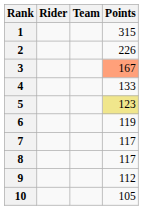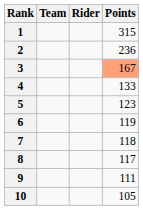 <table class="wikitable" margin-bottom:0;">
 <tr>
 <th scope="col">Rank</th>
+<th scope="col">Team</th>
 <th scope="col">Rider</th>
-<th scope="col">Team</th>
 <th scope="col">Points</th>
 </tr>
 <tr>
 <th scope="row">1</th>
+<td></td>
 <td> </td>
-<td></td>
 <td align="right">315</td>
 </tr>
 <tr>
 <th scope="row">2</th>
+<td></td>
 <td> </td>
-<td></td>
-<td align="right">226</td>
+<td align="right">236</td>
 </tr>
 <tr>
 <th scope="row">3</th>
 <td></td>
 <td></td>
 <td align="right" style="background: lightsalmon;">167</td>
 </tr>
 <tr>
 <th scope="row">4</th>
 <td></td>
 <td></td>
 <td align="right">133</td>
 </tr>
 <tr>
 <th scope="row">5</th>
+<td></td>
 <td> </td>
-<td></td>
-<td align="right" style="background: khaki;">123</td>
+<td align="right">123</td>
 </tr>
 <tr>
 <th scope="row">6</th>
 <td></td>
 <td></td>
 <td align="right">119</td>
 </tr>
 <tr>
 <th scope="row">7</th>
+<td></td>
 <td> </td>
-<td></td>
-<td align="right">117</td>
+<td align="right">118</td>
 </tr>
 <tr>
 <th scope="row">8</th>
 <td></td>
 <td></td>
 <td align="right">117</td>
 </tr>
 <tr>
 <th scope="row">9</th>
+<td></td>
 <td> </td>
-<td></td>
-<td align="right">112</td>
+<td align="right">111</td>
 </tr>
 <tr>
 <th scope="row">10</th>
+<td></td>
 <td> </td>
-<td></td>
 <td align="right">105</td>
 </tr>
 </table>
